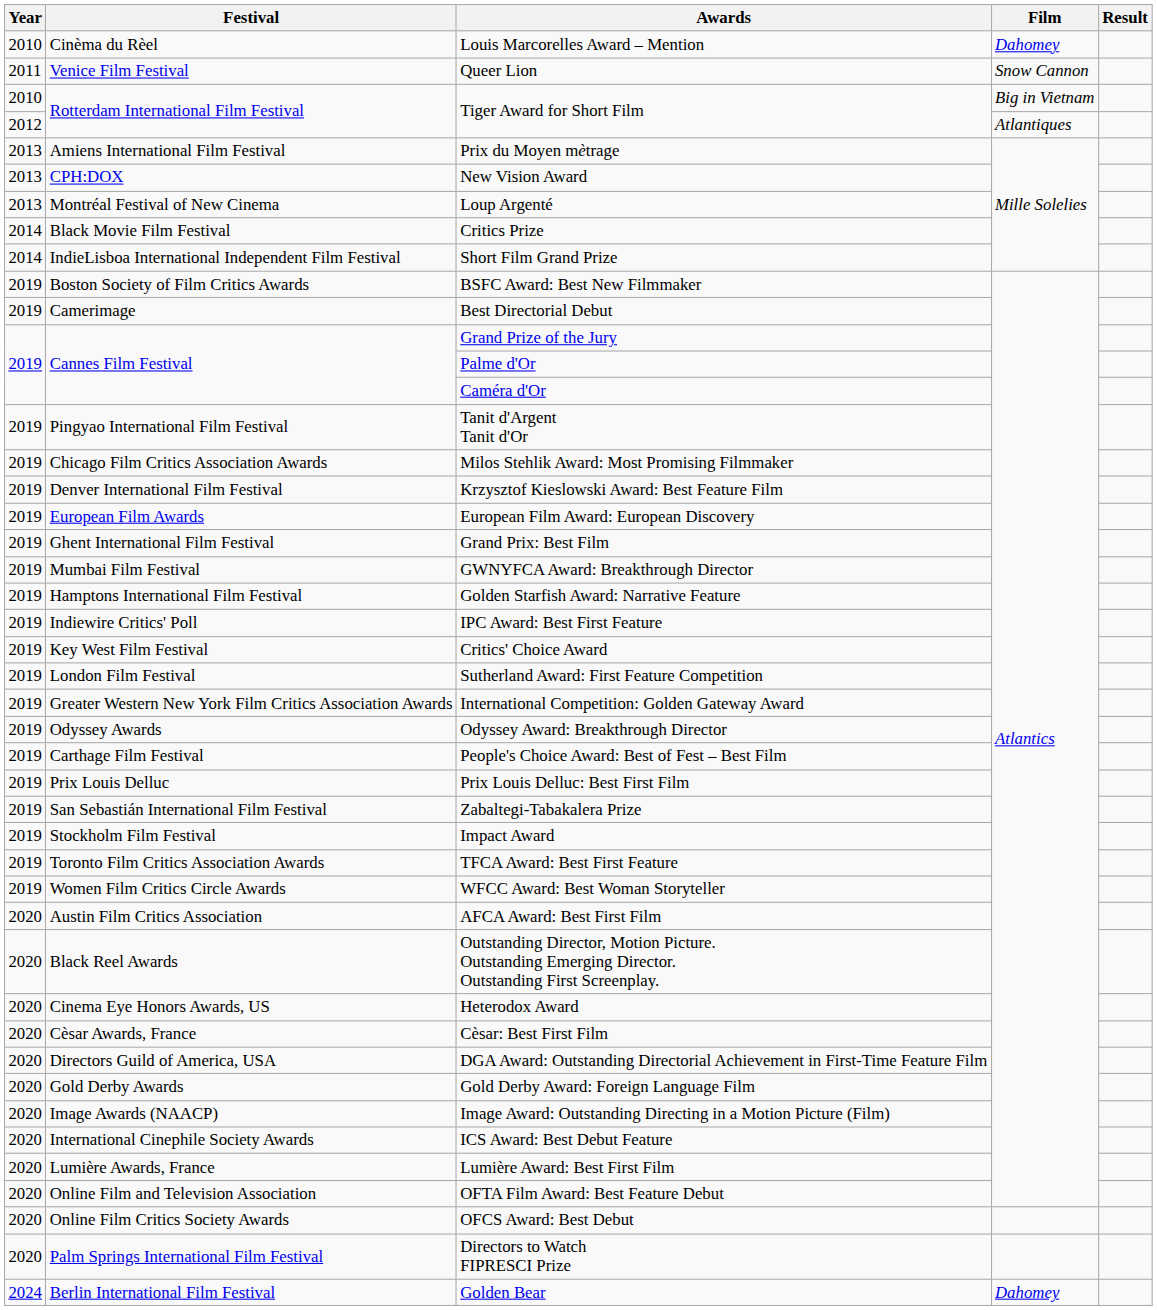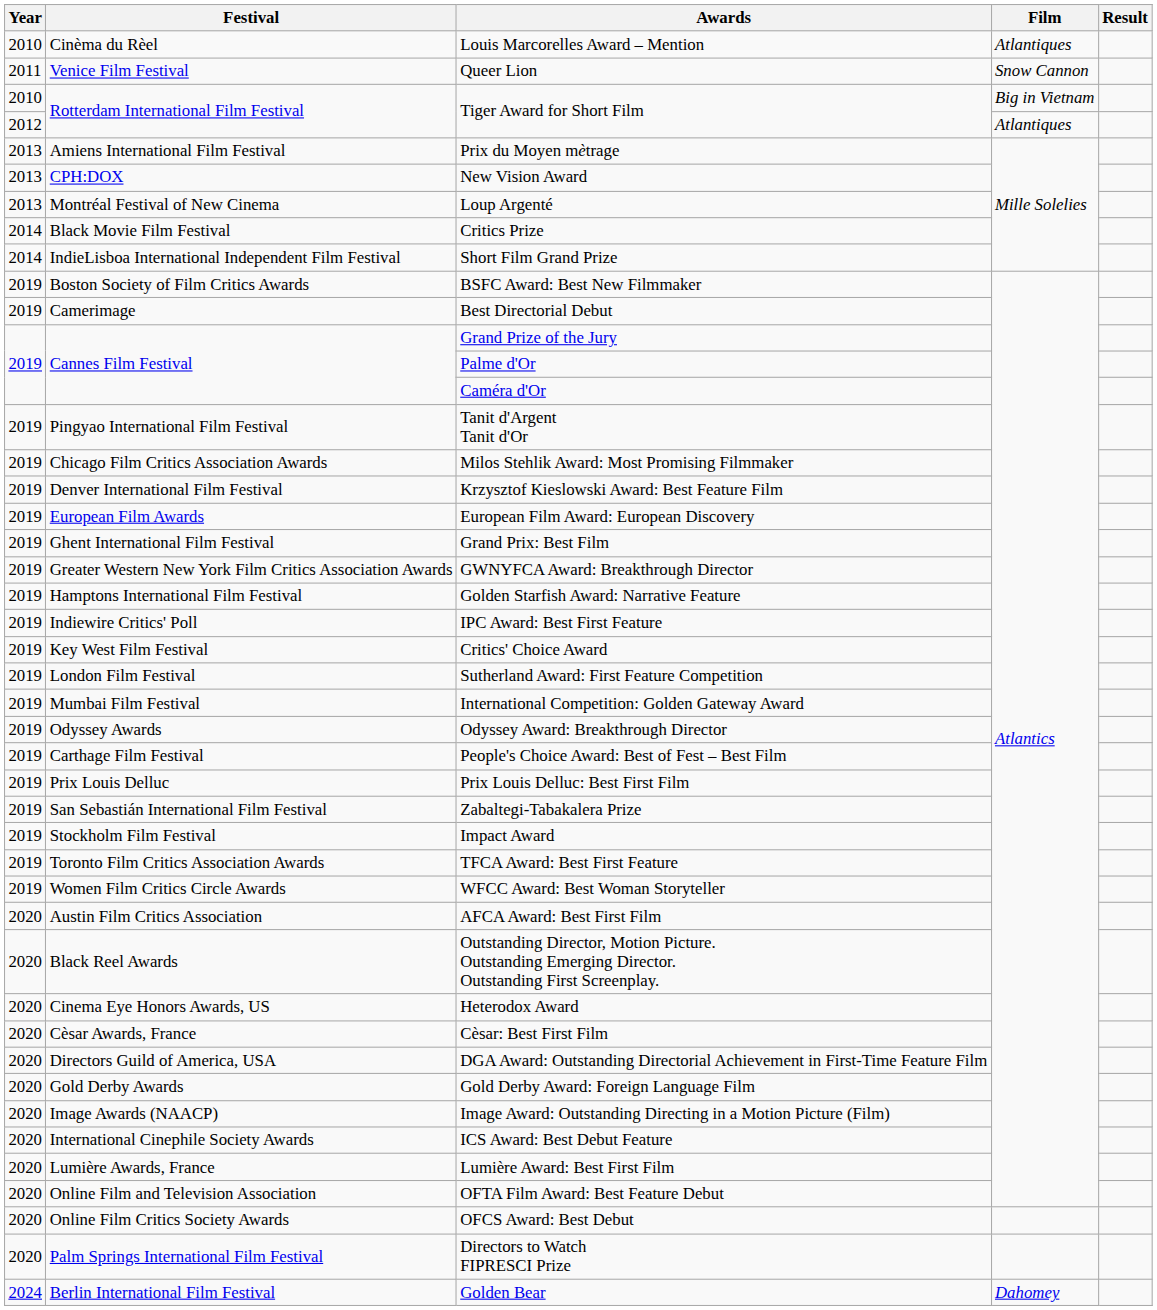 <table class="wikitable sortable mw-collapsible">
 <tr>
 <th>Year</th>
 <th>Festival</th>
 <th>Awards</th>
 <th>Film</th>
 <th>Result</th>
 </tr>
 <tr>
 <td>2010</td>
 <td>Cinèma du Rèel</td>
 <td>Louis Marcorelles Award – Mention</td>
-<td><a href='#'><em>Dahomey</em></a></td>
+<td><em>Atlantiques</em></td>
 <td></td>
 </tr>
 <tr>
 <td>2011</td>
 <td><a href='#'>Venice Film Festival</a></td>
 <td>Queer Lion</td>
 <td><em>Snow Cannon</em></td>
 <td></td>
 </tr>
 <tr>
 <td>2010</td>
 <td rowspan="2"><a href='#'>Rotterdam International Film Festival</a></td>
 <td rowspan="2">Tiger Award for Short Film</td>
 <td><em>Big in Vietnam</em></td>
 <td></td>
 </tr>
 <tr>
 <td>2012</td>
 <td><em>Atlantiques</em></td>
 <td></td>
 </tr>
 <tr>
 <td>2013</td>
 <td>Amiens International Film Festival</td>
 <td>Prix du Moyen m<em>è</em>trage</td>
 <td rowspan="5"><em>Mille Solelies</em></td>
 <td></td>
 </tr>
 <tr>
 <td>2013</td>
 <td><a href='#'>CPH:DOX</a></td>
 <td>New Vision Award</td>
 <td></td>
 </tr>
 <tr>
 <td>2013</td>
 <td>Montréal Festival of New Cinema</td>
 <td>Loup Argenté</td>
 <td></td>
 </tr>
 <tr>
 <td>2014</td>
 <td>Black Movie Film Festival</td>
 <td>Critics Prize</td>
 <td></td>
 </tr>
 <tr>
 <td>2014</td>
 <td>IndieLisboa International Independent Film Festival</td>
 <td>Short Film Grand Prize</td>
 <td></td>
 </tr>
 <tr>
 <td>2019</td>
 <td>Boston Society of Film Critics Awards</td>
 <td>BSFC Award: Best New Filmmaker</td>
 <td rowspan="33"><em><a href='#'>Atlantics</a></em></td>
 <td></td>
 </tr>
 <tr>
 <td>2019</td>
 <td>Camerimage</td>
 <td>Best Directorial Debut</td>
 <td></td>
 </tr>
 <tr>
 <td rowspan=3><a href='#'>2019</a></td>
 <td rowspan=3><a href='#'>Cannes Film Festival</a></td>
 <td><a href='#'>Grand Prize of the Jury</a></td>
 <td></td>
 </tr>
 <tr>
 <td><a href='#'>Palme d'Or</a></td>
 <td></td>
 </tr>
 <tr>
 <td><a href='#'>Caméra d'Or</a></td>
 <td></td>
 </tr>
 <tr>
 <td>2019</td>
 <td>Pingyao International Film Festival</td>
 <td>Tanit d'Argent<br>Tanit d'Or</td>
 <td></td>
 </tr>
 <tr>
 <td>2019</td>
 <td>Chicago Film Critics Association Awards</td>
 <td>Milos Stehlik Award: Most Promising Filmmaker</td>
 <td></td>
 </tr>
 <tr>
 <td>2019</td>
 <td>Denver International Film Festival</td>
 <td>Krzysztof Kieslowski Award: Best Feature Film</td>
 <td></td>
 </tr>
 <tr>
 <td>2019</td>
 <td><a href='#'>European Film Awards</a></td>
 <td>European Film Award: European Discovery</td>
 <td></td>
 </tr>
 <tr>
 <td>2019</td>
 <td>Ghent International Film Festival</td>
 <td>Grand Prix: Best Film</td>
 <td></td>
 </tr>
 <tr>
 <td>2019</td>
-<td>Mumbai Film Festival</td>
+<td>Greater Western New York Film Critics Association Awards</td>
 <td>GWNYFCA Award: Breakthrough Director</td>
 <td></td>
 </tr>
 <tr>
 <td>2019</td>
 <td>Hamptons International Film Festival</td>
 <td>Golden Starfish Award: Narrative Feature</td>
 <td></td>
 </tr>
 <tr>
 <td>2019</td>
 <td>Indiewire Critics' Poll</td>
 <td>IPC Award: Best First Feature</td>
 <td></td>
 </tr>
 <tr>
 <td>2019</td>
 <td>Key West Film Festival</td>
 <td>Critics' Choice Award</td>
 <td></td>
 </tr>
 <tr>
 <td>2019</td>
 <td>London Film Festival</td>
 <td>Sutherland Award: First Feature Competition</td>
 <td></td>
 </tr>
 <tr>
 <td>2019</td>
-<td>Greater Western New York Film Critics Association Awards</td>
+<td>Mumbai Film Festival</td>
 <td>International Competition: Golden Gateway Award</td>
 <td></td>
 </tr>
 <tr>
 <td>2019</td>
 <td>Odyssey Awards</td>
 <td>Odyssey Award: Breakthrough Director</td>
 <td></td>
 </tr>
 <tr>
 <td>2019</td>
 <td>Carthage Film Festival</td>
 <td>People's Choice Award: Best of Fest – Best Film</td>
 <td></td>
 </tr>
 <tr>
 <td>2019</td>
 <td>Prix Louis Delluc</td>
 <td>Prix Louis Delluc: Best First Film</td>
 <td></td>
 </tr>
 <tr>
 <td>2019</td>
 <td>San Sebastián International Film Festival</td>
 <td>Zabaltegi-Tabakalera Prize</td>
 <td></td>
 </tr>
 <tr>
 <td>2019</td>
 <td>Stockholm Film Festival</td>
 <td>Impact Award</td>
 <td></td>
 </tr>
 <tr>
 <td>2019</td>
 <td>Toronto Film Critics Association Awards</td>
 <td>TFCA Award: Best First Feature</td>
 <td></td>
 </tr>
 <tr>
 <td>2019</td>
 <td>Women Film Critics Circle Awards</td>
 <td>WFCC Award: Best Woman Storyteller</td>
 <td></td>
 </tr>
 <tr>
 <td>2020</td>
 <td>Austin Film Critics Association</td>
 <td>AFCA Award: Best First Film</td>
 <td></td>
 </tr>
 <tr>
 <td>2020</td>
 <td>Black Reel Awards</td>
 <td>Outstanding Director, Motion Picture.<br>Outstanding Emerging Director.<br>Outstanding First Screenplay.</td>
 <td></td>
 </tr>
 <tr>
 <td>2020</td>
 <td>Cinema Eye Honors Awards, US</td>
 <td>Heterodox Award</td>
 <td></td>
 </tr>
 <tr>
 <td>2020</td>
 <td>Cèsar Awards, France</td>
 <td>Cèsar: Best First Film</td>
 <td></td>
 </tr>
 <tr>
 <td>2020</td>
 <td>Directors Guild of America, USA</td>
 <td>DGA Award: Outstanding Directorial Achievement in First-Time Feature Film</td>
 <td></td>
 </tr>
 <tr>
 <td>2020</td>
 <td>Gold Derby Awards</td>
 <td>Gold Derby Award: Foreign Language Film</td>
 <td></td>
 </tr>
 <tr>
 <td>2020</td>
 <td>Image Awards (NAACP)</td>
 <td>Image Award: Outstanding Directing in a Motion Picture (Film)</td>
 <td></td>
 </tr>
 <tr>
 <td>2020</td>
 <td>International Cinephile Society Awards</td>
 <td>ICS Award: Best Debut Feature</td>
 <td></td>
 </tr>
 <tr>
 <td>2020</td>
 <td>Lumière Awards, France</td>
 <td>Lumière Award: Best First Film</td>
 <td></td>
 </tr>
 <tr>
 <td>2020</td>
 <td>Online Film and Television Association</td>
 <td>OFTA Film Award: Best Feature Debut</td>
 <td></td>
 </tr>
 <tr>
 <td>2020</td>
 <td>Online Film Critics Society Awards</td>
 <td>OFCS Award: Best Debut</td>
 <td></td>
 <td></td>
 </tr>
 <tr>
 <td>2020</td>
 <td><a href='#'>Palm Springs International Film Festival</a></td>
 <td>Directors to Watch<br>FIPRESCI Prize</td>
 <td></td>
 <td></td>
 </tr>
 <tr>
 <td><a href='#'>2024</a></td>
 <td><a href='#'>Berlin International Film Festival</a></td>
 <td><a href='#'>Golden Bear</a></td>
 <td><a href='#'><em>Dahomey</em></a></td>
 <td></td>
 </tr>
 </table>
